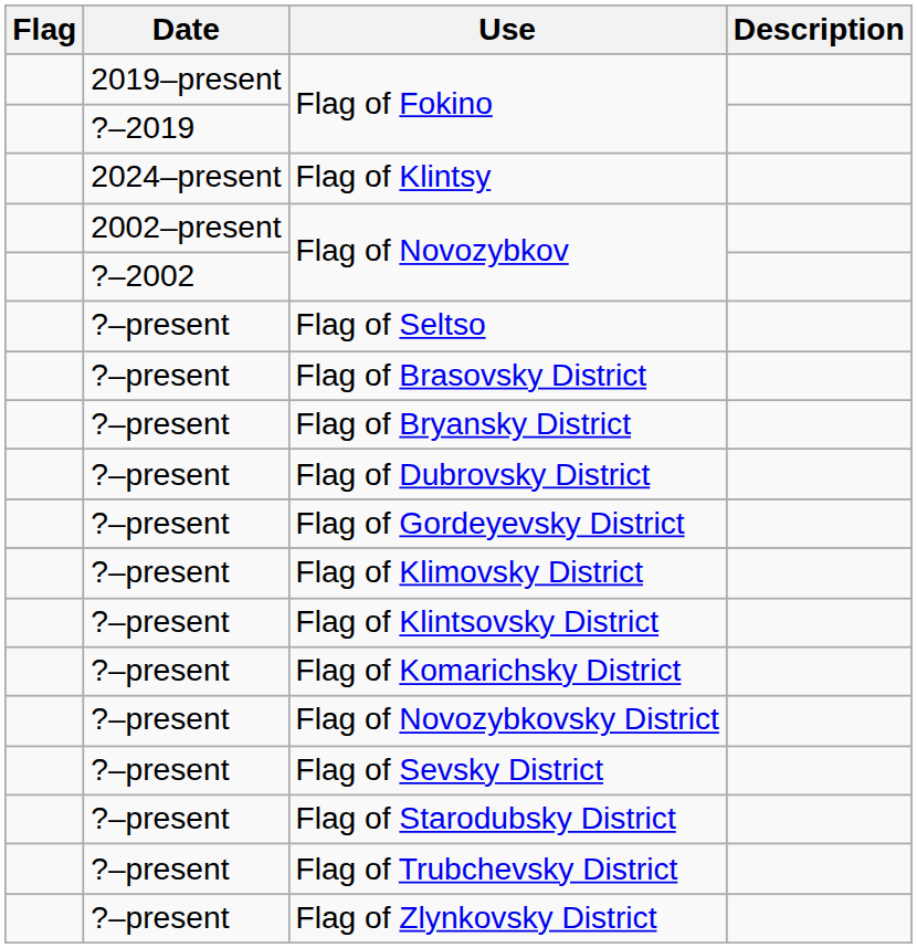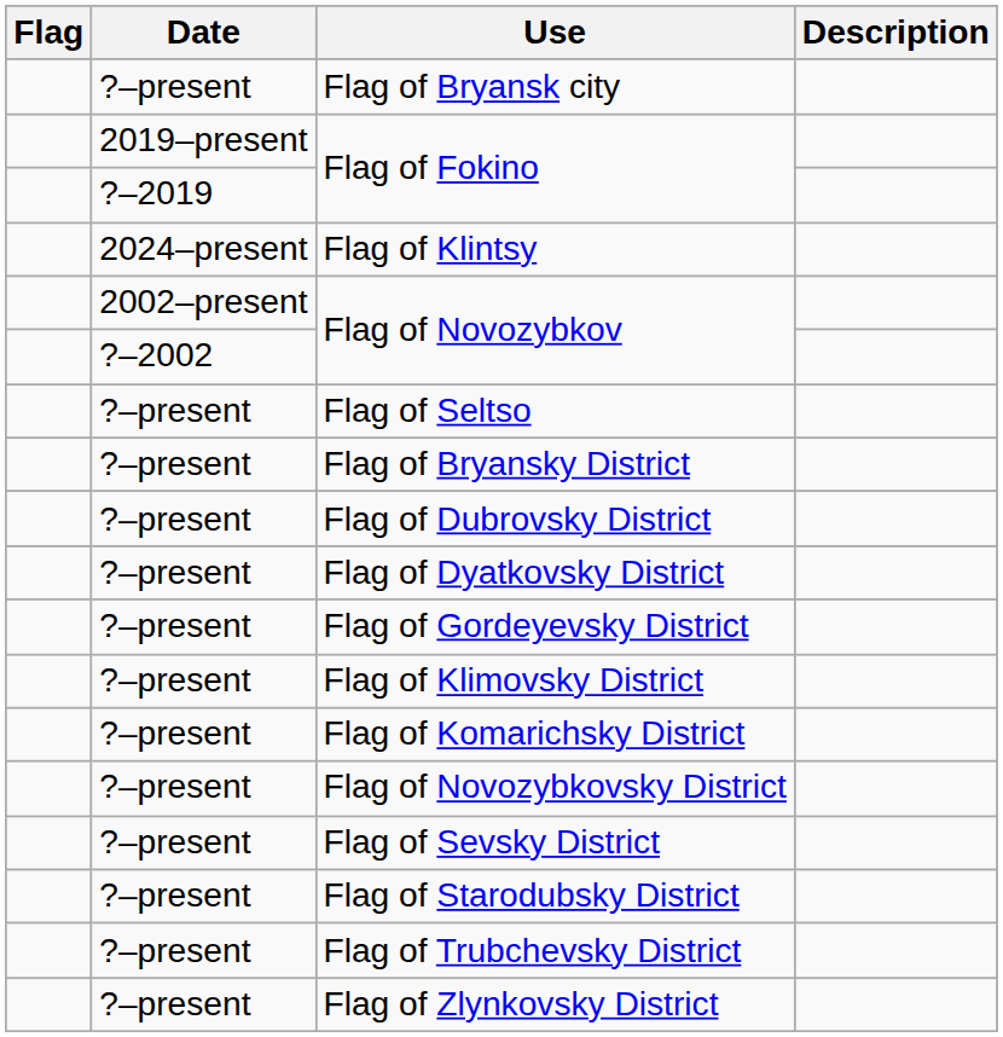 <table class="wikitable">
 <tr>
 <th>Flag</th>
 <th>Date</th>
 <th>Use</th>
 <th>Description</th>
+</tr>
+<tr>
+<td></td>
+<td>?–present</td>
+<td>Flag of <a href='#'>Bryansk</a> city</td>
+<td></td>
 </tr>
 <tr>
 <td></td>
 <td>2019–present</td>
 <td rowspan="2">Flag of <a href='#'>Fokino</a></td>
 <td></td>
 </tr>
 <tr>
 <td></td>
 <td>?–2019</td>
 <td></td>
 </tr>
 <tr>
 <td></td>
 <td>2024–present</td>
 <td>Flag of <a href='#'>Klintsy</a></td>
 <td></td>
 </tr>
 <tr>
 <td></td>
 <td>2002–present</td>
 <td rowspan="2">Flag of <a href='#'>Novozybkov</a></td>
 <td></td>
 </tr>
 <tr>
 <td></td>
 <td>?–2002</td>
 <td></td>
 </tr>
 <tr>
 <td></td>
 <td>?–present</td>
 <td>Flag of <a href='#'>Seltso</a></td>
 <td></td>
 </tr>
 <tr>
 <td></td>
 <td>?–present</td>
-<td>Flag of <a href='#'>Brasovsky District</a></td>
-<td></td>
-</tr>
-<tr>
-<td></td>
-<td>?–present</td>
 <td>Flag of <a href='#'>Bryansky District</a></td>
 <td></td>
 </tr>
 <tr>
 <td></td>
 <td>?–present</td>
 <td>Flag of <a href='#'>Dubrovsky District</a></td>
 <td></td>
 </tr>
 <tr>
 <td></td>
 <td>?–present</td>
+<td>Flag of <a href='#'>Dyatkovsky District</a></td>
+<td></td>
+</tr>
+<tr>
+<td></td>
+<td>?–present</td>
 <td>Flag of <a href='#'>Gordeyevsky District</a></td>
 <td></td>
 </tr>
 <tr>
 <td></td>
 <td>?–present</td>
 <td>Flag of <a href='#'>Klimovsky District</a></td>
-<td></td>
-</tr>
-<tr>
-<td></td>
-<td>?–present</td>
-<td>Flag of <a href='#'>Klintsovsky District</a></td>
 <td></td>
 </tr>
 <tr>
 <td></td>
 <td>?–present</td>
 <td>Flag of <a href='#'>Komarichsky District</a></td>
 <td></td>
 </tr>
 <tr>
 <td></td>
 <td>?–present</td>
 <td>Flag of <a href='#'>Novozybkovsky District</a></td>
 <td></td>
 </tr>
 <tr>
 <td></td>
 <td>?–present</td>
 <td>Flag of <a href='#'>Sevsky District</a></td>
 <td></td>
 </tr>
 <tr>
 <td></td>
 <td>?–present</td>
 <td>Flag of <a href='#'>Starodubsky District</a></td>
 <td></td>
 </tr>
 <tr>
 <td></td>
 <td>?–present</td>
 <td>Flag of <a href='#'>Trubchevsky District</a></td>
 <td></td>
 </tr>
 <tr>
 <td></td>
 <td>?–present</td>
 <td>Flag of <a href='#'>Zlynkovsky District</a></td>
 <td></td>
 </tr>
 </table>
